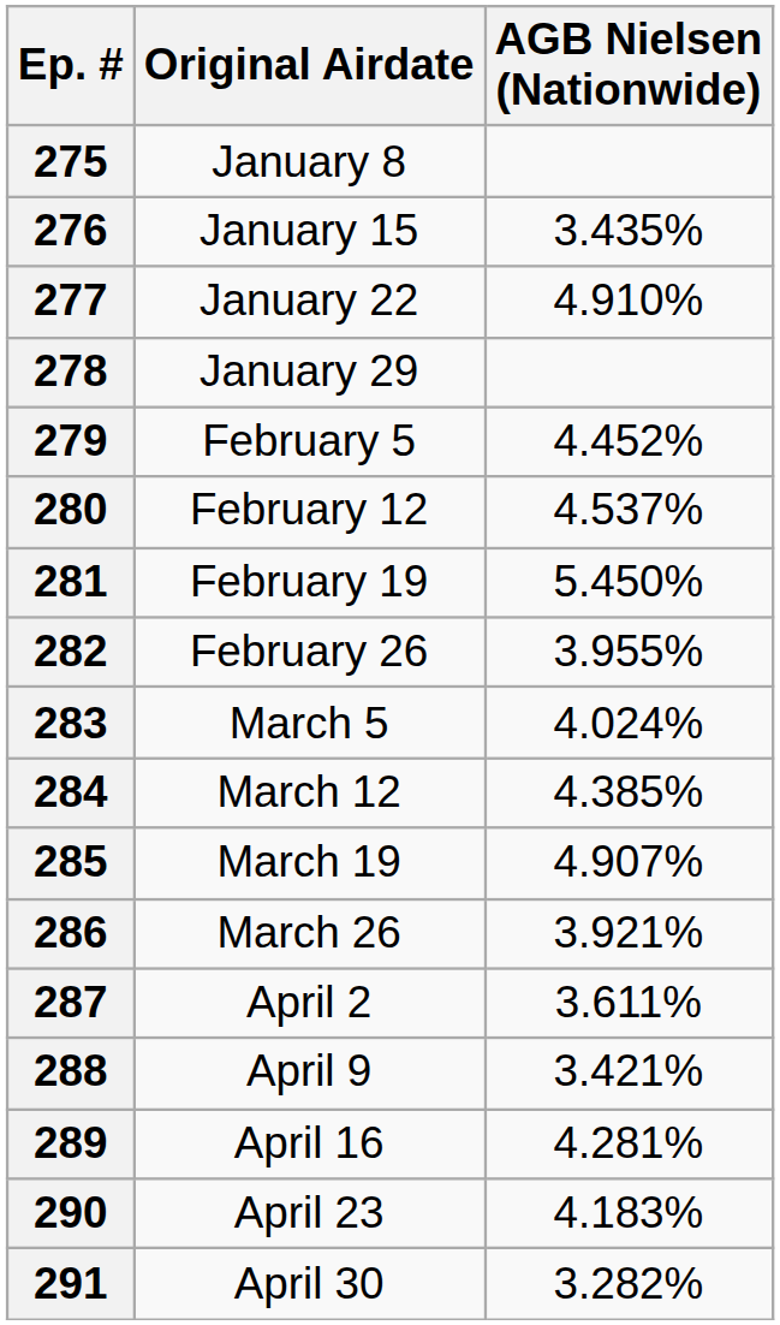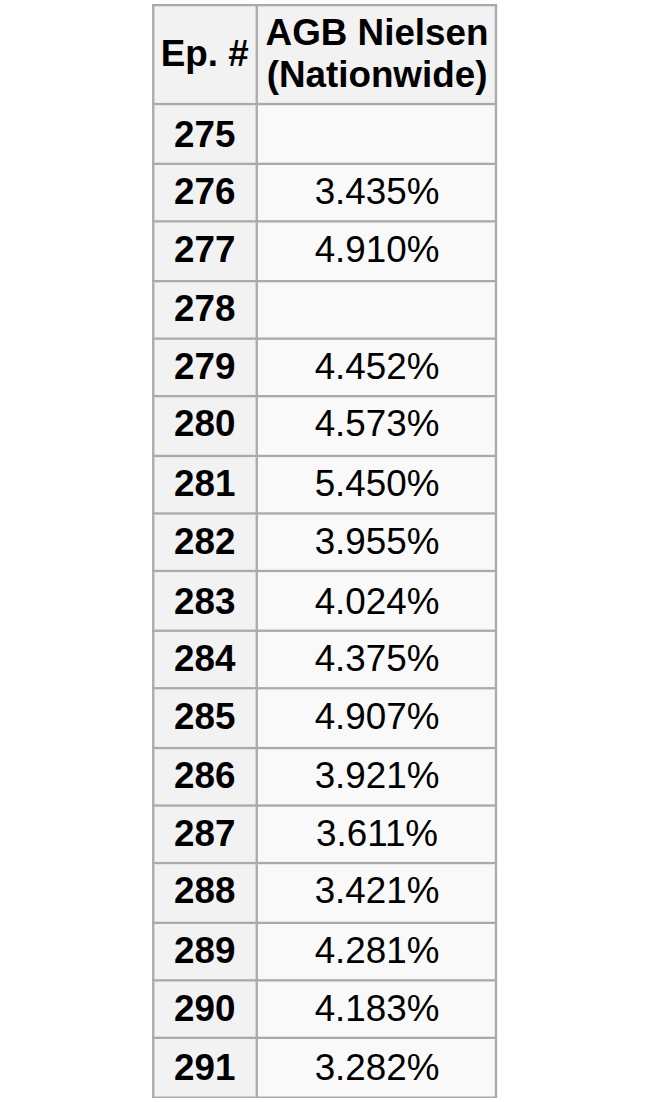 <table class="wikitable" style="text-align:center; margin-left:auto; margin-right:auto">
 <tr>
 <th>Ep. #</th>
-<th>Original Airdate</th>
 <th>AGB Nielsen<br>(Nationwide)<br></th>
 </tr>
 <tr>
 <th>275</th>
-<td>January 8</td>
 <td></td>
 </tr>
 <tr>
 <th>276</th>
-<td>January 15</td>
 <td>3.435%</td>
 </tr>
 <tr>
 <th>277</th>
-<td>January 22</td>
 <td>4.910%</td>
 </tr>
 <tr>
 <th>278</th>
-<td>January 29</td>
 <td></td>
 </tr>
 <tr>
 <th>279</th>
-<td>February 5</td>
 <td>4.452%</td>
 </tr>
 <tr>
 <th>280</th>
-<td>February 12</td>
-<td>4.537%</td>
+<td>4.573%</td>
 </tr>
 <tr>
 <th>281</th>
-<td>February 19</td>
 <td>5.450%</td>
 </tr>
 <tr>
 <th>282</th>
-<td>February 26</td>
 <td>3.955%</td>
 </tr>
 <tr>
 <th>283</th>
-<td>March 5</td>
 <td>4.024%</td>
 </tr>
 <tr>
 <th>284</th>
-<td>March 12</td>
-<td>4.385%</td>
+<td>4.375%</td>
 </tr>
 <tr>
 <th>285</th>
-<td>March 19</td>
 <td>4.907%</td>
 </tr>
 <tr>
 <th>286</th>
-<td>March 26</td>
 <td>3.921%</td>
 </tr>
 <tr>
 <th>287</th>
-<td>April 2</td>
 <td>3.611%</td>
 </tr>
 <tr>
 <th>288</th>
-<td>April 9</td>
 <td>3.421%</td>
 </tr>
 <tr>
 <th>289</th>
-<td>April 16</td>
 <td>4.281%</td>
 </tr>
 <tr>
 <th>290</th>
-<td>April 23</td>
 <td>4.183%</td>
 </tr>
 <tr>
 <th>291</th>
-<td>April 30</td>
 <td>3.282%</td>
 </tr>
 </table>
